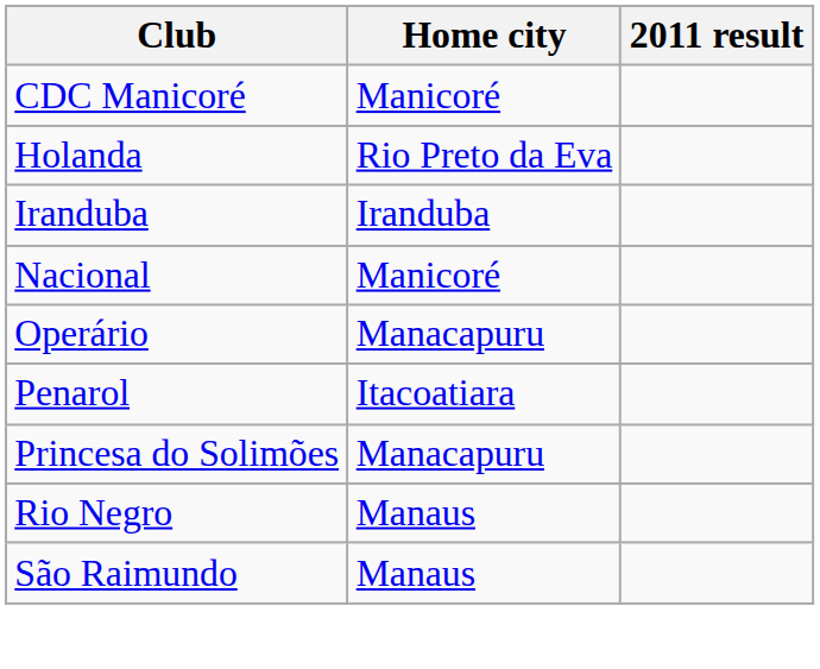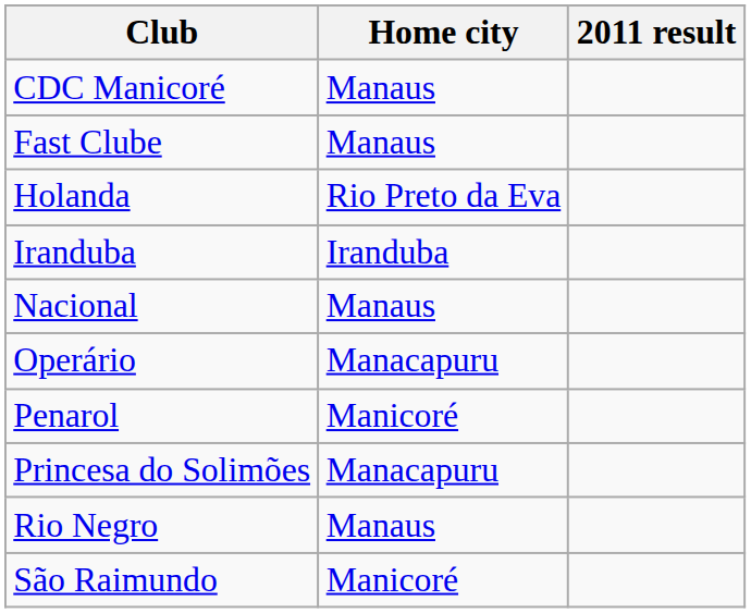 <table class="wikitable sortable">
 <tr>
 <th>Club</th>
 <th>Home city</th>
 <th>2011 result</th>
 </tr>
 <tr>
 <td><a href='#'>CDC Manicoré</a></td>
-<td><a href='#'>Manicoré</a></td>
+<td><a href='#'>Manaus</a></td>
+<td></td>
+</tr>
+<tr>
+<td><a href='#'>Fast Clube</a></td>
+<td><a href='#'>Manaus</a></td>
 <td></td>
 </tr>
 <tr>
 <td><a href='#'>Holanda</a></td>
 <td><a href='#'>Rio Preto da Eva</a></td>
 <td></td>
 </tr>
 <tr>
 <td><a href='#'>Iranduba</a></td>
 <td><a href='#'>Iranduba</a></td>
 <td></td>
 </tr>
 <tr>
 <td><a href='#'>Nacional</a></td>
-<td><a href='#'>Manicoré</a></td>
+<td><a href='#'>Manaus</a></td>
 <td></td>
 </tr>
 <tr>
 <td><a href='#'>Operário</a></td>
 <td><a href='#'>Manacapuru</a></td>
 <td></td>
 </tr>
 <tr>
 <td><a href='#'>Penarol</a></td>
-<td><a href='#'>Itacoatiara</a></td>
+<td><a href='#'>Manicoré</a></td>
 <td></td>
 </tr>
 <tr>
 <td><a href='#'>Princesa do Solimões</a></td>
 <td><a href='#'>Manacapuru</a></td>
 <td></td>
 </tr>
 <tr>
 <td><a href='#'>Rio Negro</a></td>
 <td><a href='#'>Manaus</a></td>
 <td></td>
 </tr>
 <tr>
 <td><a href='#'>São Raimundo</a></td>
-<td><a href='#'>Manaus</a></td>
+<td><a href='#'>Manicoré</a></td>
 <td></td>
 </tr>
 </table>
